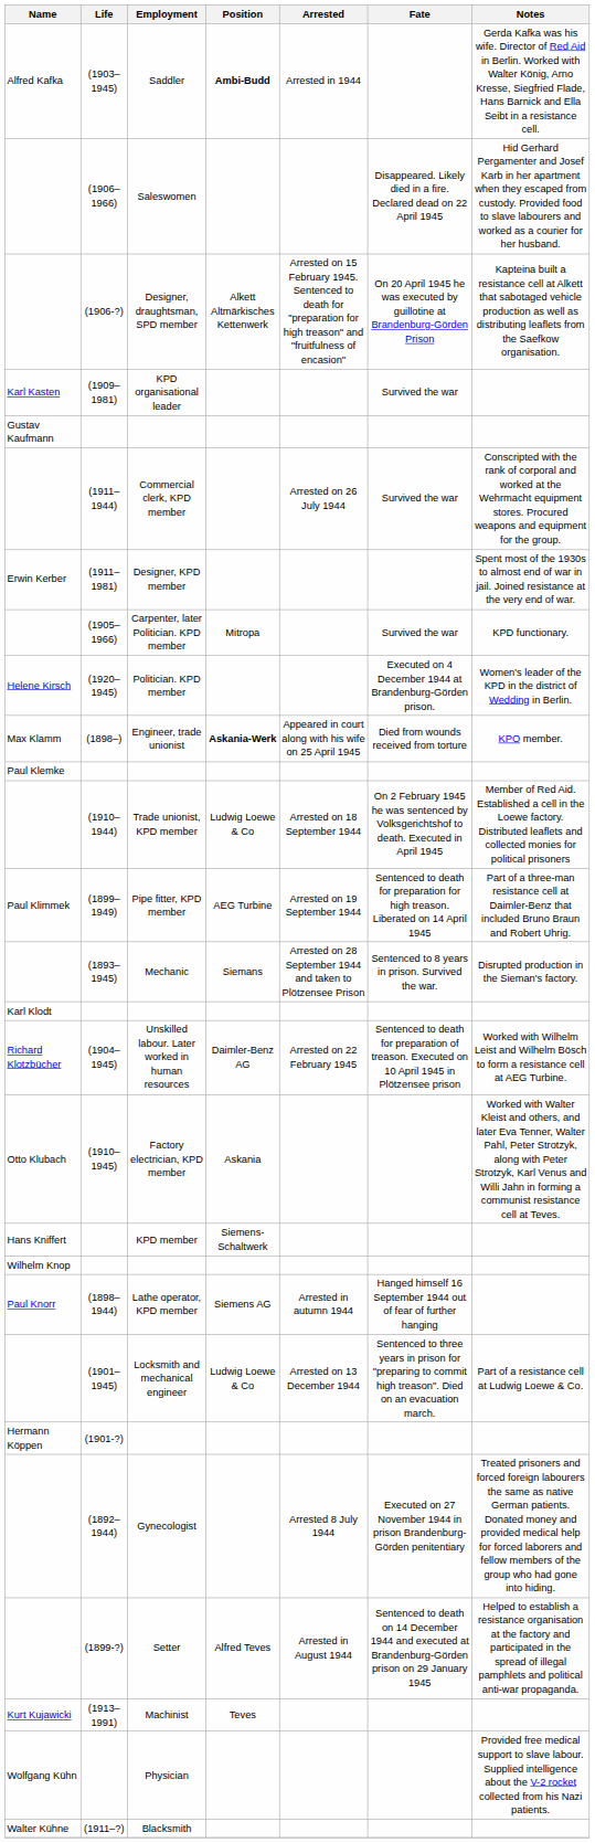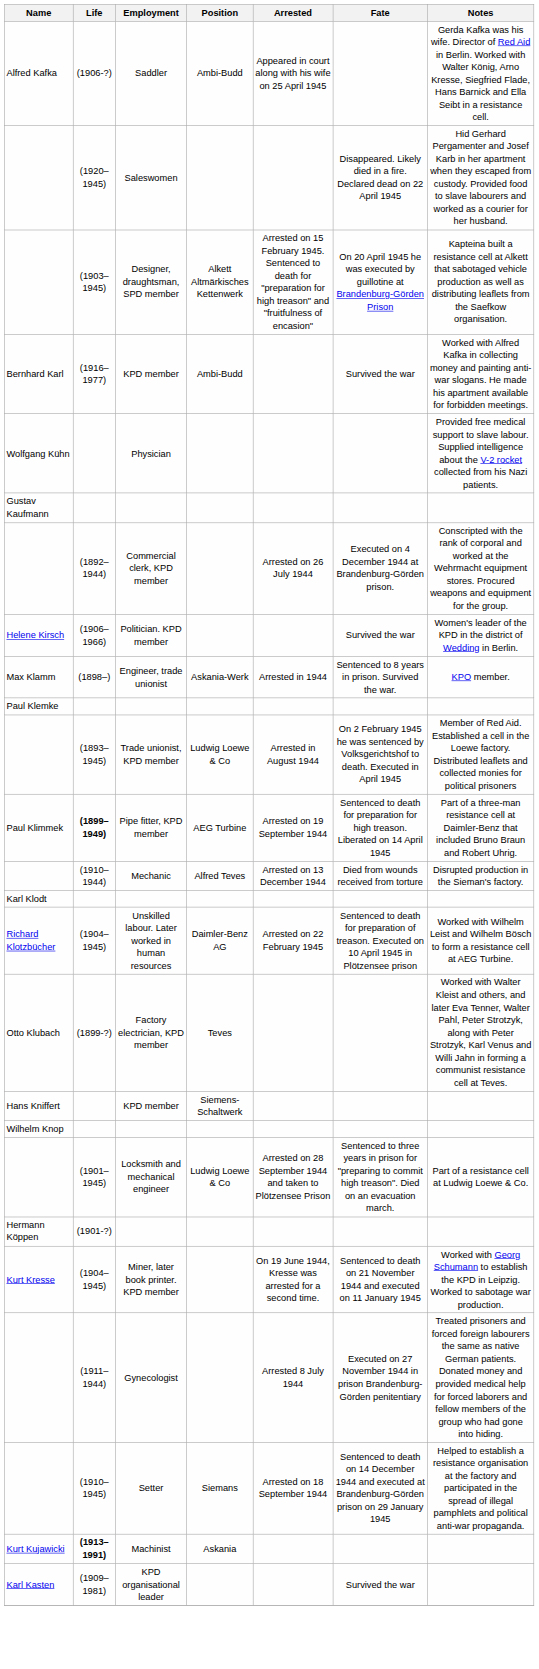 <table class="wikitable sortable" style="table-layout:fixed;background-color:#FEFEFE;font-size:95%;padding:0.30em;line-height:1.35em;">
 <tr>
 <th scope="col"  width=13%>Name</th>
 <th scope="col"  width=8%>Life</th>
 <th scope="col">Employment</th>
 <th scope="col">Position</th>
 <th scope="col">Arrested</th>
 <th scope="col">Fate</th>
 <th scope="col">Notes</th>
 </tr>
 <tr>
 <td>Alfred Kafka</td>
-<td style="text-align: center;">(1903–1945)</td>
+<td style="text-align: center;">(1906-?)</td>
 <td style="text-align: center;">Saddler</td>
-<td style="text-align: center;"><strong>Ambi-Budd</strong></td>
-<td style="text-align: center;">Arrested in 1944</td>
+<td style="text-align: center;">Ambi-Budd</td>
+<td style="text-align: center;">Appeared in court along with his wife on 25 April 1945</td>
 <td style="text-align: center;"></td>
 <td style="text-align: center;">Gerda Kafka was his wife. Director of <a href='#'>Red Aid</a> in Berlin. Worked with Walter König, Arno Kresse, Siegfried Flade, Hans Barnick and Ella Seibt in a resistance cell.</td>
 </tr>
 <tr>
 <td></td>
-<td style="text-align: center;">(1906–1966)</td>
+<td style="text-align: center;">(1920–1945)</td>
 <td style="text-align: center;">Saleswomen</td>
 <td style="text-align: center;"></td>
 <td style="text-align: center;"></td>
 <td style="text-align: center;">Disappeared. Likely died in a fire. Declared dead on 22 April 1945</td>
 <td style="text-align: center;">Hid Gerhard Pergamenter and Josef Karb in her apartment when they escaped from custody. Provided food to slave labourers and worked as a courier for her husband.</td>
 </tr>
 <tr>
 <td></td>
-<td style="text-align: center;">(1906-?)</td>
+<td style="text-align: center;">(1903–1945)</td>
 <td style="text-align: center;">Designer, draughtsman, SPD member</td>
 <td style="text-align: center;">Alkett Altmärkisches Kettenwerk</td>
 <td style="text-align: center;">Arrested on 15 February 1945. Sentenced to death for  "preparation for high treason" and "fruitfulness of encasion"</td>
 <td style="text-align: center;">On 20 April 1945 he was executed by guillotine at <a href='#'>Brandenburg-Görden Prison</a></td>
 <td style="text-align: center;">Kapteina built a resistance cell at Alkett  that sabotaged vehicle production as well as distributing leaflets from the Saefkow organisation.</td>
 </tr>
 <tr>
-<td><a href='#'>Karl Kasten</a></td>
-<td style="text-align: center;">(1909–1981)</td>
-<td style="text-align: center;">KPD organisational leader</td>
+<td>Bernhard Karl</td>
+<td style="text-align: center;">(1916–1977)</td>
+<td style="text-align: center;">KPD member</td>
+<td style="text-align: center;">Ambi-Budd</td>
+<td style="text-align: center;"></td>
+<td style="text-align: center;">Survived the war</td>
+<td style="text-align: center;">Worked with Alfred Kafka in collecting money and painting anti-war slogans. He made his apartment available for forbidden meetings.</td>
+</tr>
+<tr>
+<td>Wolfgang Kühn</td>
+<td style="text-align: center;"></td>
+<td style="text-align: center;">Physician</td>
 <td style="text-align: center;"></td>
 <td style="text-align: center;"></td>
-<td style="text-align: center;">Survived the war</td>
 <td style="text-align: center;"></td>
+<td style="text-align: center;">Provided free medical support to slave labour. Supplied intelligence about the <a href='#'>V-2 rocket</a> collected from his Nazi patients.</td>
 </tr>
 <tr>
 <td>Gustav Kaufmann</td>
 <td style="text-align: center;"></td>
 <td style="text-align: center;"></td>
 <td style="text-align: center;"></td>
 <td style="text-align: center;"></td>
 <td style="text-align: center;"></td>
 <td style="text-align: center;"></td>
 </tr>
 <tr>
 <td></td>
-<td style="text-align: center;">(1911–1944)</td>
+<td style="text-align: center;">(1892–1944)</td>
 <td style="text-align: center;">Commercial clerk, KPD member</td>
 <td style="text-align: center;"></td>
 <td style="text-align: center;">Arrested on 26 July 1944</td>
-<td style="text-align: center;">Survived the war</td>
+<td style="text-align: center;">Executed on 4 December 1944 at Brandenburg-Görden prison.</td>
 <td style="text-align: center;">Conscripted with the rank of corporal and worked at the Wehrmacht equipment stores. Procured weapons and equipment for the group.</td>
 </tr>
 <tr>
-<td>Erwin Kerber</td>
-<td style="text-align: center;">(1911–1981)</td>
-<td style="text-align: center;">Designer, KPD member</td>
-<td style="text-align: center;"></td>
-<td style="text-align: center;"></td>
-<td style="text-align: center;"></td>
-<td style="text-align: center;">Spent most of the 1930s to almost end of war in jail. Joined resistance at the very end of war.</td>
-</tr>
-<tr>
-<td></td>
-<td style="text-align: center;">(1905–1966)</td>
-<td style="text-align: center;">Carpenter, later Politician. KPD member</td>
-<td style="text-align: center;">Mitropa</td>
-<td style="text-align: center;"></td>
-<td style="text-align: center;">Survived the war</td>
-<td style="text-align: center;">KPD functionary.</td>
-</tr>
-<tr>
 <td><a href='#'>Helene Kirsch</a></td>
-<td style="text-align: center;">(1920–1945)</td>
+<td style="text-align: center;">(1906–1966)</td>
 <td style="text-align: center;">Politician. KPD member</td>
 <td style="text-align: center;"></td>
 <td style="text-align: center;"></td>
-<td style="text-align: center;">Executed on 4 December 1944 at Brandenburg-Görden prison.</td>
+<td style="text-align: center;">Survived the war</td>
 <td style="text-align: center;">Women's leader of the KPD in the district of <a href='#'>Wedding</a> in Berlin.</td>
 </tr>
 <tr>
 <td>Max Klamm</td>
 <td style="text-align: center;">(1898–)</td>
 <td style="text-align: center;">Engineer, trade unionist</td>
-<td style="text-align: center;"><strong>Askania-Werk</strong></td>
-<td style="text-align: center;">Appeared in court along with his wife on 25 April 1945</td>
-<td style="text-align: center;">Died from wounds received from torture</td>
+<td style="text-align: center;">Askania-Werk</td>
+<td style="text-align: center;">Arrested in 1944</td>
+<td style="text-align: center;">Sentenced to 8 years in prison. Survived the war.</td>
 <td style="text-align: center;"><a href='#'>KPO</a> member.</td>
 </tr>
 <tr>
 <td>Paul Klemke</td>
 <td style="text-align: center;"></td>
 <td style="text-align: center;"></td>
 <td style="text-align: center;"></td>
 <td style="text-align: center;"></td>
 <td style="text-align: center;"></td>
 <td style="text-align: center;"></td>
 </tr>
 <tr>
 <td></td>
-<td style="text-align: center;">(1910–1944)</td>
+<td style="text-align: center;">(1893–1945)</td>
 <td style="text-align: center;">Trade unionist, KPD member</td>
 <td style="text-align: center;">Ludwig Loewe & Co</td>
-<td style="text-align: center;">Arrested on 18 September 1944</td>
+<td style="text-align: center;">Arrested in August 1944</td>
 <td style="text-align: center;">On 2 February 1945 he was sentenced by Volksgerichtshof  to death. Executed in April 1945</td>
 <td style="text-align: center;">Member of Red Aid. Established a cell in the Loewe factory. Distributed leaflets and collected monies for political prisoners</td>
 </tr>
 <tr>
 <td>Paul Klimmek</td>
-<td style="text-align: center;">(1899–1949)</td>
+<td style="text-align: center;"><strong>(1899–1949)</strong></td>
 <td style="text-align: center;">Pipe fitter, KPD member</td>
 <td style="text-align: center;">AEG Turbine</td>
 <td style="text-align: center;">Arrested on 19 September 1944</td>
 <td style="text-align: center;">Sentenced to death for preparation for high treason. Liberated on 14 April 1945</td>
 <td style="text-align: center;">Part of a three-man resistance cell at Daimler-Benz that included Bruno Braun and Robert Uhrig.</td>
 </tr>
 <tr>
 <td></td>
-<td style="text-align: center;">(1893–1945)</td>
+<td style="text-align: center;">(1910–1944)</td>
 <td style="text-align: center;">Mechanic</td>
-<td style="text-align: center;">Siemans</td>
-<td style="text-align: center;">Arrested on 28 September 1944 and taken to Plötzensee Prison</td>
-<td style="text-align: center;">Sentenced to 8 years in prison. Survived the war.</td>
+<td style="text-align: center;">Alfred Teves</td>
+<td style="text-align: center;">Arrested on 13 December 1944</td>
+<td style="text-align: center;">Died from wounds received from torture</td>
 <td style="text-align: center;">Disrupted production in the Sieman's factory.</td>
 </tr>
 <tr>
 <td>Karl Klodt</td>
 <td style="text-align: center;"></td>
 <td style="text-align: center;"></td>
 <td style="text-align: center;"></td>
 <td style="text-align: center;"></td>
 <td style="text-align: center;"></td>
 <td style="text-align: center;"></td>
 </tr>
 <tr>
 <td><a href='#'>Richard Klotzbücher</a></td>
 <td style="text-align: center;">(1904–1945)</td>
 <td style="text-align: center;">Unskilled labour. Later worked in human resources</td>
 <td style="text-align: center;">Daimler-Benz AG</td>
 <td style="text-align: center;">Arrested on 22 February 1945</td>
 <td style="text-align: center;">Sentenced to death for preparation of treason. Executed on 10 April 1945 in Plötzensee prison</td>
 <td style="text-align: center;">Worked with Wilhelm Leist and Wilhelm Bösch to form a resistance cell at AEG Turbine.</td>
 </tr>
 <tr>
 <td>Otto Klubach</td>
-<td style="text-align: center;">(1910–1945)</td>
+<td style="text-align: center;">(1899-?)</td>
 <td style="text-align: center;">Factory electrician, KPD member</td>
-<td style="text-align: center;">Askania</td>
+<td style="text-align: center;">Teves</td>
 <td style="text-align: center;"></td>
 <td style="text-align: center;"></td>
 <td style="text-align: center;">Worked with Walter Kleist and others, and later Eva Tenner, Walter Pahl, Peter Strotzyk, along with Peter Strotzyk, Karl Venus and Willi Jahn in forming a communist resistance cell at Teves.</td>
 </tr>
 <tr>
 <td>Hans Kniffert</td>
 <td style="text-align: center;"></td>
 <td style="text-align: center;">KPD member</td>
 <td style="text-align: center;">Siemens-Schaltwerk</td>
 <td style="text-align: center;"></td>
 <td style="text-align: center;"></td>
 <td style="text-align: center;"></td>
 </tr>
 <tr>
 <td>Wilhelm Knop</td>
 <td style="text-align: center;"></td>
 <td style="text-align: center;"></td>
 <td style="text-align: center;"></td>
 <td style="text-align: center;"></td>
 <td style="text-align: center;"></td>
 <td style="text-align: center;"></td>
 </tr>
 <tr>
-<td><a href='#'>Paul Knorr</a></td>
-<td style="text-align: center;">(1898–1944)</td>
-<td style="text-align: center;">Lathe operator, KPD member</td>
-<td style="text-align: center;">Siemens AG</td>
-<td style="text-align: center;">Arrested in autumn 1944</td>
-<td style="text-align: center;">Hanged himself 16 September 1944 out of fear of further hanging</td>
-<td style="text-align: center;"></td>
-</tr>
-<tr>
 <td></td>
 <td style="text-align: center;">(1901–1945)</td>
 <td style="text-align: center;">Locksmith and mechanical engineer</td>
 <td style="text-align: center;">Ludwig Loewe & Co</td>
-<td style="text-align: center;">Arrested on 13 December 1944</td>
+<td style="text-align: center;">Arrested on 28 September 1944 and taken to Plötzensee Prison</td>
 <td style="text-align: center;">Sentenced to three years in prison for "preparing to commit high treason". Died on an evacuation march.</td>
 <td style="text-align: center;">Part of a resistance cell at Ludwig Loewe & Co.</td>
 </tr>
 <tr>
 <td>Hermann Köppen</td>
 <td style="text-align: center;">(1901-?)</td>
 <td style="text-align: center;"></td>
 <td style="text-align: center;"></td>
 <td style="text-align: center;"></td>
 <td style="text-align: center;"></td>
 <td style="text-align: center;"></td>
 </tr>
 <tr>
+<td><a href='#'>Kurt Kresse</a></td>
+<td style="text-align: center;">(1904–1945)</td>
+<td style="text-align: center;">Miner, later book printer. KPD member</td>
+<td style="text-align: center;"></td>
+<td style="text-align: center;">On 19 June 1944, Kresse was arrested for a second time.</td>
+<td style="text-align: center;">Sentenced to death on 21 November 1944 and executed on 11 January 1945</td>
+<td style="text-align: center;">Worked with <a href='#'>Georg Schumann</a> to establish the KPD in Leipzig. Worked to sabotage war production.</td>
+</tr>
+<tr>
 <td></td>
-<td style="text-align: center;">(1892–1944)</td>
+<td style="text-align: center;">(1911–1944)</td>
 <td style="text-align: center;">Gynecologist</td>
 <td style="text-align: center;"></td>
 <td style="text-align: center;">Arrested 8 July 1944</td>
 <td style="text-align: center;">Executed on 27 November 1944 in prison Brandenburg-Görden penitentiary</td>
 <td style="text-align: center;">Treated prisoners and forced foreign labourers the same as native German patients. Donated money and provided medical help for forced laborers and fellow members of the group who had gone into hiding.</td>
 </tr>
 <tr>
 <td></td>
-<td style="text-align: center;">(1899-?)</td>
+<td style="text-align: center;">(1910–1945)</td>
 <td style="text-align: center;">Setter</td>
-<td style="text-align: center;">Alfred Teves</td>
-<td style="text-align: center;">Arrested in August 1944</td>
+<td style="text-align: center;">Siemans</td>
+<td style="text-align: center;">Arrested on 18 September 1944</td>
 <td style="text-align: center;">Sentenced to death on 14 December 1944 and executed at Brandenburg-Görden prison on 29 January 1945</td>
 <td style="text-align: center;">Helped to establish a resistance organisation at the factory and  participated in the spread of illegal pamphlets and political anti-war propaganda.</td>
 </tr>
 <tr>
 <td><a href='#'>Kurt Kujawicki</a></td>
-<td style="text-align: center;">(1913–1991)</td>
+<td style="text-align: center;"><strong>(1913–1991)</strong></td>
 <td style="text-align: center;">Machinist</td>
-<td style="text-align: center;">Teves</td>
+<td style="text-align: center;">Askania</td>
 <td style="text-align: center;"></td>
 <td style="text-align: center;"></td>
 <td style="text-align: center;"></td>
 </tr>
 <tr>
-<td>Wolfgang Kühn</td>
-<td style="text-align: center;"></td>
-<td style="text-align: center;">Physician</td>
+<td><a href='#'>Karl Kasten</a></td>
+<td style="text-align: center;">(1909–1981)</td>
+<td style="text-align: center;">KPD organisational leader</td>
 <td style="text-align: center;"></td>
 <td style="text-align: center;"></td>
-<td style="text-align: center;"></td>
-<td style="text-align: center;">Provided free medical support to slave labour. Supplied intelligence about the <a href='#'>V-2 rocket</a> collected from his Nazi patients.</td>
-</tr>
-<tr>
-<td>Walter Kühne</td>
-<td style="text-align: center;">(1911–?)</td>
-<td style="text-align: center;">Blacksmith</td>
-<td style="text-align: center;"></td>
-<td style="text-align: center;"></td>
-<td style="text-align: center;"></td>
+<td style="text-align: center;">Survived the war</td>
 <td style="text-align: center;"></td>
 </tr>
 <tr>
 </tr>
 </table>
